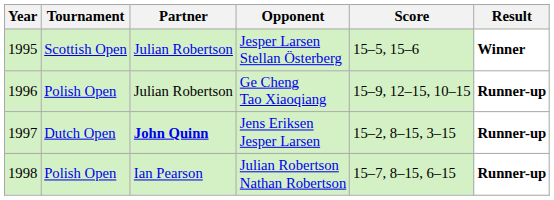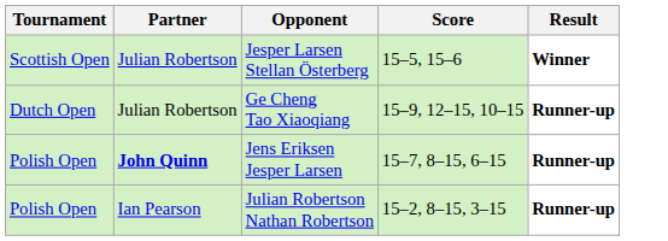 <table class="sortable wikitable" style="font-size: 90%;">
 <tr>
-<th>Year</th>
 <th>Tournament</th>
 <th>Partner</th>
 <th>Opponent</th>
 <th>Score</th>
 <th>Result</th>
 </tr>
 <tr style="background:#D4F1C5">
-<td align="center">1995</td>
 <td align="left"><a href='#'>Scottish Open</a></td>
 <td align="left"> <a href='#'>Julian Robertson</a></td>
 <td align="left"> <a href='#'>Jesper Larsen</a> <br>  <a href='#'>Stellan Österberg</a></td>
 <td align="left">15–5, 15–6</td>
 <td style="text-align:left; background:white"> <strong>Winner</strong></td>
 </tr>
 <tr style="background:#D4F1C5">
-<td align="center">1996</td>
-<td align="left"><a href='#'>Polish Open</a></td>
+<td align="left"><a href='#'>Dutch Open</a></td>
 <td align="left"> Julian Robertson</td>
 <td align="left"> <a href='#'>Ge Cheng</a> <br>  <a href='#'>Tao Xiaoqiang</a></td>
 <td align="left">15–9, 12–15, 10–15</td>
 <td style="text-align:left; background:white"> <strong>Runner-up</strong></td>
 </tr>
 <tr style="background:#D4F1C5">
-<td align="center">1997</td>
-<td align="left"><a href='#'>Dutch Open</a></td>
+<td align="left"><a href='#'>Polish Open</a></td>
 <td align="left"><strong> <a href='#'>John Quinn</a></strong></td>
 <td align="left"> <a href='#'>Jens Eriksen</a> <br>  <a href='#'>Jesper Larsen</a></td>
+<td align="left">15–7, 8–15, 6–15</td>
+<td style="text-align:left; background:white"> <strong>Runner-up</strong></td>
+</tr>
+<tr style="background:#D4F1C5">
+<td align="left"><a href='#'>Polish Open</a></td>
+<td align="left"> <a href='#'>Ian Pearson</a></td>
+<td align="left"> <a href='#'>Julian Robertson</a><br> <a href='#'>Nathan Robertson</a></td>
 <td align="left">15–2, 8–15, 3–15</td>
 <td style="text-align:left; background:white"> <strong>Runner-up</strong></td>
 </tr>
-<tr style="background:#D4F1C5">
-<td align="center">1998</td>
-<td align="left"><a href='#'>Polish Open</a></td>
-<td align="left"> <a href='#'>Ian Pearson</a></td>
-<td align="left"> <a href='#'>Julian Robertson</a><br> <a href='#'>Nathan Robertson</a></td>
-<td align="left">15–7, 8–15, 6–15</td>
-<td style="text-align:left; background:white"> <strong>Runner-up</strong></td>
-</tr>
 </table>
